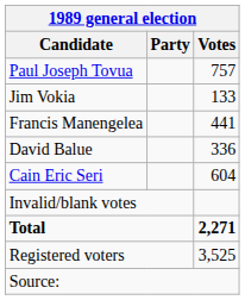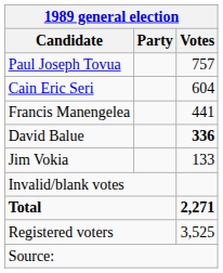 <table class=wikitable style=text-align:left>
 <tr>
 <th colspan=3><a href='#'>1989 general election</a></th>
 </tr>
 <tr>
 <th>Candidate</th>
 <th>Party</th>
 <th>Votes</th>
 </tr>
 <tr>
 <td><a href='#'>Paul Joseph Tovua</a></td>
 <td></td>
 <td align=right>757</td>
 </tr>
 <tr>
-<td>Jim Vokia</td>
+<td><a href='#'>Cain Eric Seri</a></td>
 <td></td>
-<td align=right>133</td>
+<td align=right>604</td>
 </tr>
 <tr>
 <td>Francis Manengelea</td>
 <td></td>
 <td align=right>441</td>
 </tr>
 <tr>
 <td>David Balue</td>
 <td></td>
-<td align=right>336</td>
+<td align=right><strong>336</strong></td>
 </tr>
 <tr>
-<td><a href='#'>Cain Eric Seri</a></td>
+<td>Jim Vokia</td>
 <td></td>
-<td align=right>604</td>
+<td align=right>133</td>
 </tr>
 <tr>
 <td colspan=2>Invalid/blank votes</td>
 <td></td>
 </tr>
 <tr>
 <td colspan=2><strong>Total</strong></td>
 <td align=right><strong>2,271</strong></td>
 </tr>
 <tr>
 <td colspan=2>Registered voters</td>
 <td align=right>3,525</td>
 </tr>
 <tr>
 <td colspan=3>Source: </td>
 </tr>
 </table>
